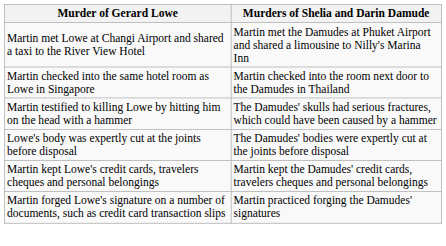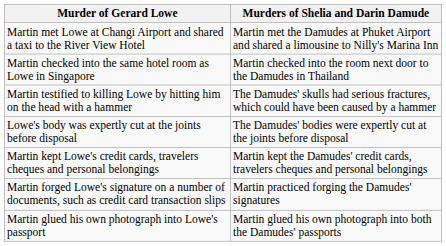 <table class="wikitable">
 <tr>
 <th>Murder of Gerard Lowe</th>
 <th>Murders of Shelia and Darin Damude</th>
 </tr>
 <tr>
 <td>Martin met Lowe at Changi Airport and shared a taxi to the River View Hotel</td>
 <td>Martin met the Damudes at Phuket Airport and shared a limousine to Nilly's Marina Inn</td>
 </tr>
 <tr>
 <td>Martin checked into the same hotel room as Lowe in Singapore</td>
 <td>Martin checked into the room next door to the Damudes in Thailand</td>
 </tr>
 <tr>
 <td>Martin testified to killing Lowe by hitting him on the head with a hammer</td>
 <td>The Damudes' skulls had serious fractures, which could have been caused by a hammer</td>
 </tr>
 <tr>
 <td>Lowe's body was expertly cut at the joints before disposal</td>
 <td>The Damudes' bodies were expertly cut at the joints before disposal</td>
 </tr>
 <tr>
 <td>Martin kept Lowe's credit cards, travelers cheques and personal belongings</td>
 <td>Martin kept the Damudes' credit cards, travelers cheques and personal belongings</td>
 </tr>
 <tr>
 <td>Martin forged Lowe's signature on a number of documents, such as credit card transaction slips</td>
 <td>Martin practiced forging the Damudes' signatures</td>
 </tr>
+<tr>
+<td>Martin glued his own photograph into Lowe's passport</td>
+<td>Martin glued his own photograph into both the Damudes' passports</td>
+</tr>
 </table>
